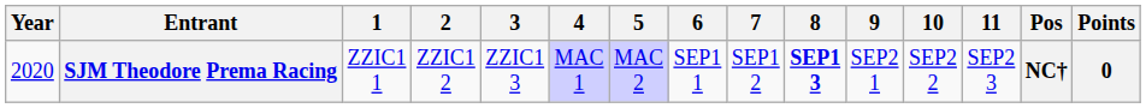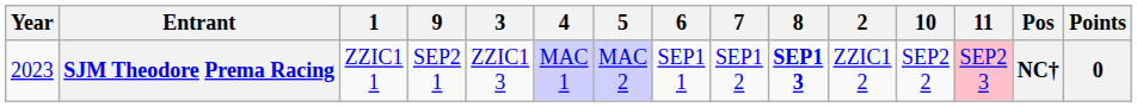 <table class="wikitable" style="text-align:center; font-size:85%;">
 <tr>
 <th>Year</th>
 <th>Entrant</th>
 <th>1</th>
-<th>2</th>
+<th>9</th>
 <th>3</th>
 <th>4</th>
 <th>5</th>
 <th>6</th>
 <th>7</th>
 <th>8</th>
-<th>9</th>
+<th>2</th>
 <th>10</th>
 <th>11</th>
 <th>Pos</th>
 <th>Points</th>
 </tr>
 <tr>
-<td><a href='#'>2020</a></td>
+<td><a href='#'>2023</a></td>
 <th nowrap><a href='#'>SJM Theodore</a> <a href='#'>Prema Racing</a></th>
 <td><a href='#'>ZZIC1<br>1</a></td>
-<td><a href='#'>ZZIC1<br>2</a></td>
+<td><a href='#'>SEP2<br>1</a></td>
 <td><a href='#'>ZZIC1<br>3</a></td>
 <td style="background:#CFCFFF;"><a href='#'>MAC<br>1</a><br></td>
 <td style="background:#CFCFFF;"><a href='#'>MAC<br>2</a><br></td>
 <td><a href='#'>SEP1<br>1</a></td>
 <td><a href='#'>SEP1<br>2</a></td>
 <td><strong><a href='#'>SEP1<br>3</a></strong></td>
-<td><a href='#'>SEP2<br>1</a></td>
+<td><a href='#'>ZZIC1<br>2</a></td>
 <td><a href='#'>SEP2<br>2</a></td>
-<td><a href='#'>SEP2<br>3</a></td>
+<td style="background: pink;"><a href='#'>SEP2<br>3</a></td>
 <th>NC†</th>
 <th>0</th>
 </tr>
 </table>
